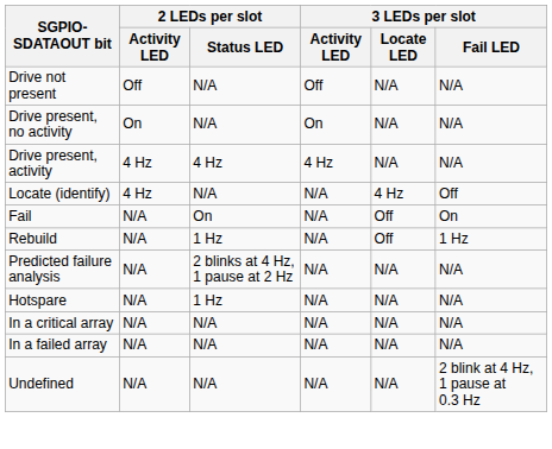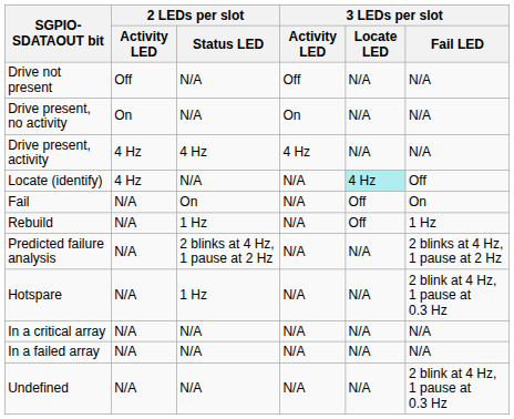 <table class="wikitable">
 <tr>
 <th rowspan=2>SGPIO-SDATAOUT bit</th>
 <th colspan=2>2 LEDs per slot</th>
 <th colspan=3>3 LEDs per slot</th>
 </tr>
 <tr>
 <th>Activity LED</th>
 <th>Status LED</th>
 <th>Activity LED</th>
 <th>Locate LED</th>
 <th>Fail LED</th>
 </tr>
 <tr>
 <td>Drive not present</td>
 <td>Off</td>
 <td>N/A</td>
 <td>Off</td>
 <td>N/A</td>
 <td>N/A</td>
 </tr>
 <tr>
 <td>Drive present, no activity</td>
 <td>On</td>
 <td>N/A</td>
 <td>On</td>
 <td>N/A</td>
 <td>N/A</td>
 </tr>
 <tr>
 <td>Drive present, activity</td>
 <td>4 Hz</td>
 <td>4 Hz</td>
 <td>4 Hz</td>
 <td>N/A</td>
 <td>N/A</td>
 </tr>
 <tr>
 <td>Locate (identify)</td>
 <td>4 Hz</td>
 <td>N/A</td>
 <td>N/A</td>
-<td>4 Hz</td>
+<td style="background: paleturquoise;">4 Hz</td>
 <td>Off</td>
 </tr>
 <tr>
 <td>Fail</td>
 <td>N/A</td>
 <td>On</td>
 <td>N/A</td>
 <td>Off</td>
 <td>On</td>
 </tr>
 <tr>
 <td>Rebuild</td>
 <td>N/A</td>
 <td>1 Hz</td>
 <td>N/A</td>
 <td>Off</td>
 <td>1 Hz</td>
 </tr>
 <tr>
 <td>Predicted failure analysis</td>
 <td>N/A</td>
 <td>2 blinks at 4 Hz, 1 pause at 2 Hz</td>
 <td>N/A</td>
 <td>N/A</td>
-<td>N/A</td>
+<td>2 blinks at 4 Hz, 1 pause at 2 Hz</td>
 </tr>
 <tr>
 <td>Hotspare</td>
 <td>N/A</td>
 <td>1 Hz</td>
 <td>N/A</td>
 <td>N/A</td>
-<td>N/A</td>
+<td>2 blink at 4 Hz, 1 pause at 0.3 Hz</td>
 </tr>
 <tr>
 <td>In a critical array</td>
 <td>N/A</td>
 <td>N/A</td>
 <td>N/A</td>
 <td>N/A</td>
 <td>N/A</td>
 </tr>
 <tr>
 <td>In a failed array</td>
 <td>N/A</td>
 <td>N/A</td>
 <td>N/A</td>
 <td>N/A</td>
 <td>N/A</td>
 </tr>
 <tr>
 <td>Undefined</td>
 <td>N/A</td>
 <td>N/A</td>
 <td>N/A</td>
 <td>N/A</td>
 <td>2 blink at 4 Hz, 1 pause at 0.3 Hz</td>
 </tr>
 </table>
